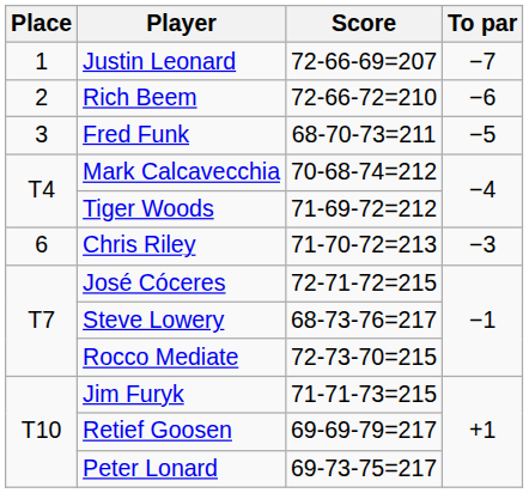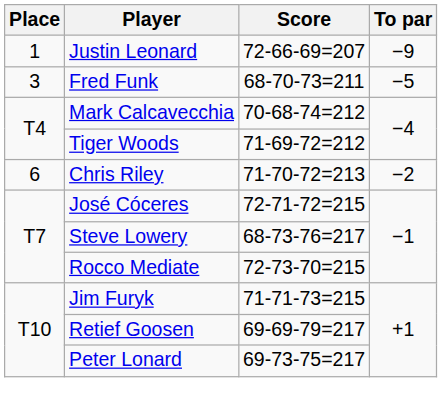 <table class="wikitable">
 <tr>
 <th>Place</th>
 <th>Player</th>
 <th>Score</th>
 <th>To par</th>
 </tr>
 <tr>
 <td align=center>1</td>
 <td> <a href='#'>Justin Leonard</a></td>
 <td align=center>72-66-69=207</td>
-<td align=center>−7</td>
-</tr>
-<tr>
-<td align=center>2</td>
-<td> <a href='#'>Rich Beem</a></td>
-<td align=center>72-66-72=210</td>
-<td align=center>−6</td>
+<td align=center>−9</td>
 </tr>
 <tr>
 <td align=center>3</td>
 <td> <a href='#'>Fred Funk</a></td>
 <td align=center>68-70-73=211</td>
 <td align=center>−5</td>
 </tr>
 <tr>
 <td rowspan="2" align=center>T4</td>
 <td> <a href='#'>Mark Calcavecchia</a></td>
 <td align=center>70-68-74=212</td>
 <td rowspan="2" align=center>−4</td>
 </tr>
 <tr>
 <td> <a href='#'>Tiger Woods</a></td>
 <td align=center>71-69-72=212</td>
 </tr>
 <tr>
 <td align=center>6</td>
 <td> <a href='#'>Chris Riley</a></td>
 <td align=center>71-70-72=213</td>
-<td align=center>−3</td>
+<td align=center>−2</td>
 </tr>
 <tr>
 <td rowspan="3" align=center>T7</td>
 <td> <a href='#'>José Cóceres</a></td>
 <td align=center>72-71-72=215</td>
 <td rowspan="3" align=center>−1</td>
 </tr>
 <tr>
 <td> <a href='#'>Steve Lowery</a></td>
 <td align=center>68-73-76=217</td>
 </tr>
 <tr>
 <td> <a href='#'>Rocco Mediate</a></td>
 <td align=center>72-73-70=215</td>
 </tr>
 <tr>
 <td rowspan="3" align=center>T10</td>
 <td> <a href='#'>Jim Furyk</a></td>
 <td align=center>71-71-73=215</td>
 <td rowspan="3" align=center>+1</td>
 </tr>
 <tr>
 <td> <a href='#'>Retief Goosen</a></td>
 <td align=center>69-69-79=217</td>
 </tr>
 <tr>
 <td> <a href='#'>Peter Lonard</a></td>
 <td align=center>69-73-75=217</td>
 </tr>
 </table>
